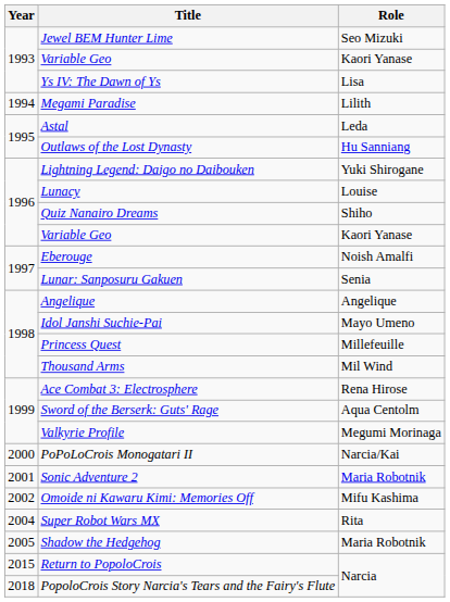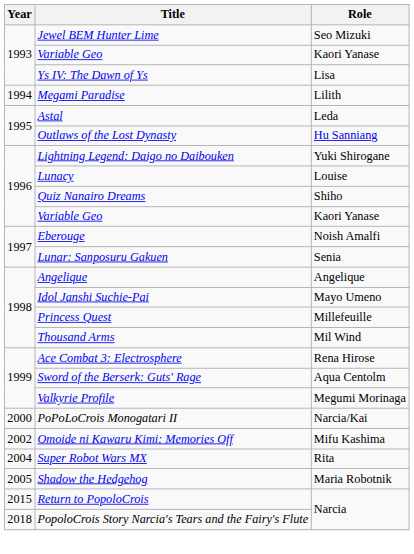 <table class="wikitable" style="font-size: 90%;">
 <tr>
 <th>Year</th>
 <th>Title</th>
 <th>Role</th>
 </tr>
 <tr>
 <td rowspan="3">1993</td>
 <td><em><a href='#'>Jewel BEM Hunter Lime</a></em></td>
 <td>Seo Mizuki</td>
 </tr>
 <tr>
 <td><em><a href='#'>Variable Geo</a></em></td>
 <td>Kaori Yanase</td>
 </tr>
 <tr>
 <td><em><a href='#'>Ys IV: The Dawn of Ys</a></em></td>
 <td>Lisa</td>
 </tr>
 <tr>
 <td>1994</td>
 <td><em><a href='#'>Megami Paradise</a></em></td>
 <td>Lilith</td>
 </tr>
 <tr>
 <td rowspan="2">1995</td>
 <td><em><a href='#'>Astal</a></em></td>
 <td>Leda</td>
 </tr>
 <tr>
 <td><em><a href='#'>Outlaws of the Lost Dynasty</a></em></td>
 <td><a href='#'>Hu Sanniang</a></td>
 </tr>
 <tr>
 <td rowspan="4">1996</td>
 <td><em><a href='#'>Lightning Legend: Daigo no Daibouken</a></em></td>
 <td>Yuki Shirogane</td>
 </tr>
 <tr>
 <td><em><a href='#'>Lunacy</a></em></td>
 <td>Louise</td>
 </tr>
 <tr>
 <td><em><a href='#'>Quiz Nanairo Dreams</a></em></td>
 <td>Shiho</td>
 </tr>
 <tr>
 <td><em><a href='#'>Variable Geo</a></em></td>
 <td>Kaori Yanase</td>
 </tr>
 <tr>
 <td rowspan="2">1997</td>
 <td><em><a href='#'>Eberouge</a></em></td>
 <td>Noish Amalfi</td>
 </tr>
 <tr>
 <td><em><a href='#'>Lunar: Sanposuru Gakuen</a></em></td>
 <td>Senia</td>
 </tr>
 <tr>
 <td rowspan="4">1998</td>
 <td><em><a href='#'>Angelique</a></em></td>
 <td>Angelique</td>
 </tr>
 <tr>
 <td><em><a href='#'>Idol Janshi Suchie-Pai</a></em></td>
 <td>Mayo Umeno</td>
 </tr>
 <tr>
 <td><em><a href='#'>Princess Quest</a></em></td>
 <td>Millefeuille</td>
 </tr>
 <tr>
 <td><em><a href='#'>Thousand Arms</a></em></td>
 <td>Mil Wind</td>
 </tr>
 <tr>
 <td rowspan="3">1999</td>
 <td><em><a href='#'>Ace Combat 3: Electrosphere</a></em></td>
 <td>Rena Hirose</td>
 </tr>
 <tr>
 <td><em><a href='#'>Sword of the Berserk: Guts' Rage</a></em></td>
 <td>Aqua Centolm</td>
 </tr>
 <tr>
 <td><em><a href='#'>Valkyrie Profile</a></em></td>
 <td>Megumi Morinaga</td>
 </tr>
 <tr>
 <td>2000</td>
 <td><em>PoPoLoCrois Monogatari II</em></td>
 <td>Narcia/Kai</td>
 </tr>
 <tr>
-<td>2001</td>
-<td><em><a href='#'>Sonic Adventure 2</a></em></td>
-<td><a href='#'>Maria Robotnik</a></td>
-</tr>
-<tr>
 <td>2002</td>
 <td><em><a href='#'>Omoide ni Kawaru Kimi: Memories Off</a></em></td>
 <td>Mifu Kashima</td>
 </tr>
 <tr>
 <td>2004</td>
 <td><em><a href='#'>Super Robot Wars MX</a></em></td>
 <td>Rita</td>
 </tr>
 <tr>
 <td>2005</td>
 <td><em><a href='#'>Shadow the Hedgehog</a></em></td>
 <td>Maria Robotnik</td>
 </tr>
 <tr>
 <td>2015</td>
 <td><em><a href='#'>Return to PopoloCrois</a></em></td>
 <td rowspan="2">Narcia</td>
 </tr>
 <tr>
 <td>2018</td>
 <td><em>PopoloCrois Story Narcia's Tears and the Fairy's Flute</em></td>
 </tr>
 </table>
